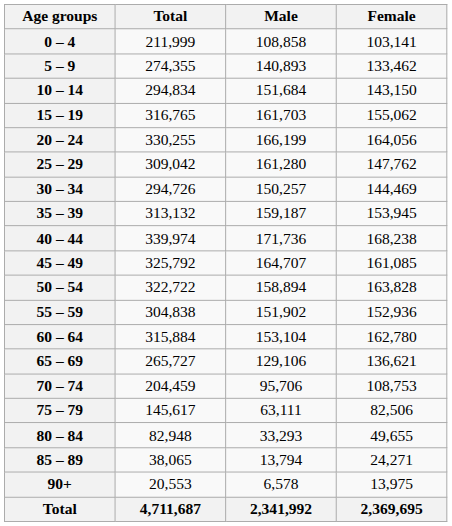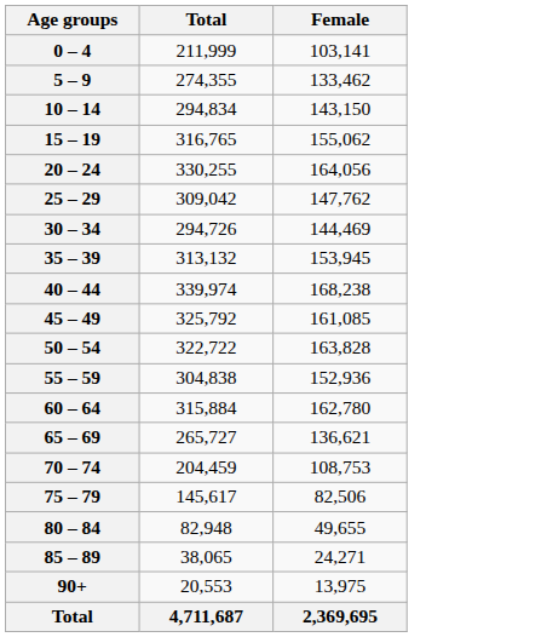 <table class="wikitable">
 <tr>
 <th style="width:80pt;">Age groups</th>
 <th style="width:80pt;">Total</th>
-<th style="width:80pt;">Male</th>
 <th style="width:80pt;">Female</th>
 </tr>
 <tr>
 <th style="width:80pt;">0 – 4</th>
 <td style="text-align:center;">211,999</td>
-<td style="text-align:center;">108,858</td>
 <td style="text-align:center;">103,141</td>
 </tr>
 <tr>
 <th style="width:80pt;">5 – 9</th>
 <td style="text-align:center;">274,355</td>
-<td style="text-align:center;">140,893</td>
 <td style="text-align:center;">133,462</td>
 </tr>
 <tr>
 <th style="width:80pt;">10 – 14</th>
 <td style="text-align:center;">294,834</td>
-<td style="text-align:center;">151,684</td>
 <td style="text-align:center;">143,150</td>
 </tr>
 <tr>
 <th style="width:80pt;">15 – 19</th>
 <td style="text-align:center;">316,765</td>
-<td style="text-align:center;">161,703</td>
 <td style="text-align:center;">155,062</td>
 </tr>
 <tr>
 <th style="width:80pt;">20 – 24</th>
 <td style="text-align:center;">330,255</td>
-<td style="text-align:center;">166,199</td>
 <td style="text-align:center;">164,056</td>
 </tr>
 <tr>
 <th style="width:80pt;">25 – 29</th>
 <td style="text-align:center;">309,042</td>
-<td style="text-align:center;">161,280</td>
 <td style="text-align:center;">147,762</td>
 </tr>
 <tr>
 <th style="width:80pt;">30 – 34</th>
 <td style="text-align:center;">294,726</td>
-<td style="text-align:center;">150,257</td>
 <td style="text-align:center;">144,469</td>
 </tr>
 <tr>
 <th style="width:80pt;">35 – 39</th>
 <td style="text-align:center;">313,132</td>
-<td style="text-align:center;">159,187</td>
 <td style="text-align:center;">153,945</td>
 </tr>
 <tr>
 <th style="width:80pt;">40 – 44</th>
 <td style="text-align:center;">339,974</td>
-<td style="text-align:center;">171,736</td>
 <td style="text-align:center;">168,238</td>
 </tr>
 <tr>
 <th style="width:80pt;">45 – 49</th>
 <td style="text-align:center;">325,792</td>
-<td style="text-align:center;">164,707</td>
 <td style="text-align:center;">161,085</td>
 </tr>
 <tr>
 <th style="width:80pt;">50 – 54</th>
 <td style="text-align:center;">322,722</td>
-<td style="text-align:center;">158,894</td>
 <td style="text-align:center;">163,828</td>
 </tr>
 <tr>
 <th style="width:80pt;">55 – 59</th>
 <td style="text-align:center;">304,838</td>
-<td style="text-align:center;">151,902</td>
 <td style="text-align:center;">152,936</td>
 </tr>
 <tr>
 <th style="width:80pt;">60 – 64</th>
 <td style="text-align:center;">315,884</td>
-<td style="text-align:center;">153,104</td>
 <td style="text-align:center;">162,780</td>
 </tr>
 <tr>
 <th style="width:80pt;">65 – 69</th>
 <td style="text-align:center;">265,727</td>
-<td style="text-align:center;">129,106</td>
 <td style="text-align:center;">136,621</td>
 </tr>
 <tr>
 <th style="width:80pt;">70 – 74</th>
 <td style="text-align:center;">204,459</td>
-<td style="text-align:center;">95,706</td>
 <td style="text-align:center;">108,753</td>
 </tr>
 <tr>
 <th style="width:80pt;">75 – 79</th>
 <td style="text-align:center;">145,617</td>
-<td style="text-align:center;">63,111</td>
 <td style="text-align:center;">82,506</td>
 </tr>
 <tr>
 <th style="width:80pt;">80 – 84</th>
 <td style="text-align:center;">82,948</td>
-<td style="text-align:center;">33,293</td>
 <td style="text-align:center;">49,655</td>
 </tr>
 <tr>
 <th style="width:80pt;">85 – 89</th>
 <td style="text-align:center;">38,065</td>
-<td style="text-align:center;">13,794</td>
 <td style="text-align:center;">24,271</td>
 </tr>
 <tr>
 <th style="width:80pt;">90+</th>
 <td style="text-align:center;">20,553</td>
-<td style="text-align:center;">6,578</td>
 <td style="text-align:center;">13,975</td>
 </tr>
 <tr>
 <th>Total</th>
 <th>4,711,687</th>
-<th>2,341,992</th>
 <th>2,369,695</th>
 </tr>
 </table>
